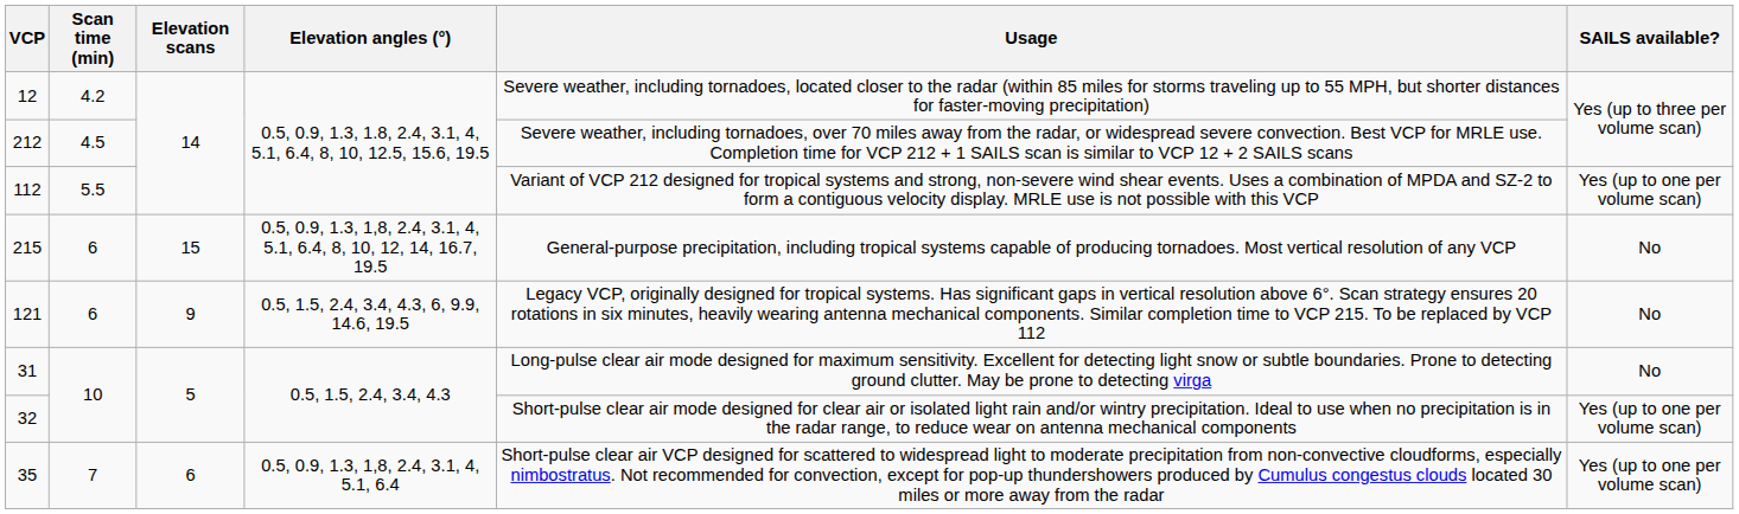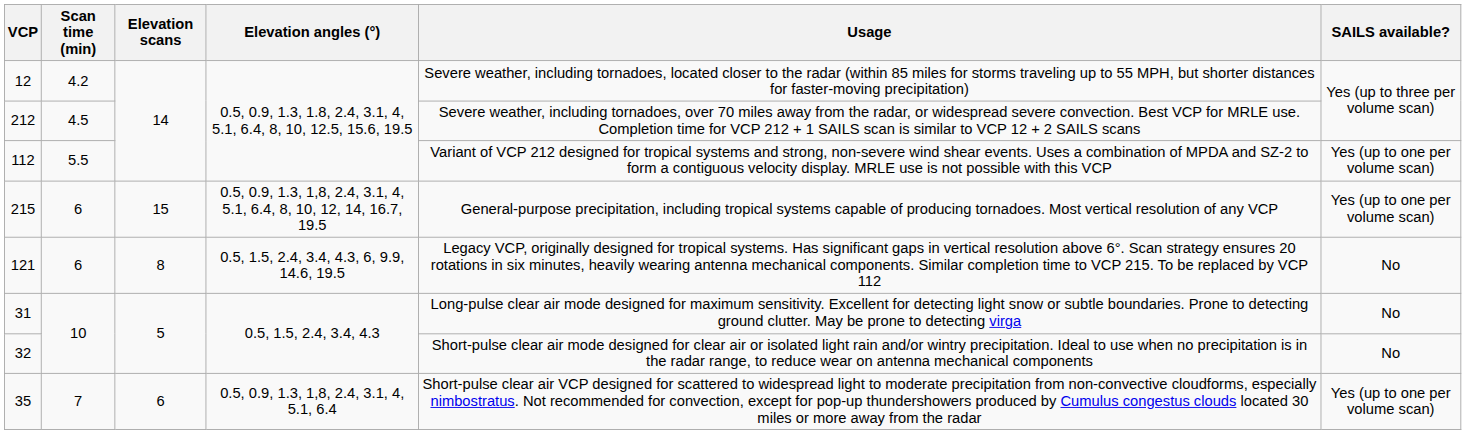 <table class="wikitable" style="text-align:center; width: 100%; font-size: normal;">
 <tr>
 <th>VCP</th>
 <th>Scan time (min)</th>
 <th>Elevation scans</th>
 <th>Elevation angles (°)</th>
 <th>Usage</th>
 <th>SAILS available?</th>
 </tr>
 <tr>
 <td>12</td>
 <td>4.2</td>
 <td rowspan="3">14</td>
 <td rowspan="3">0.5, 0.9, 1.3, 1.8, 2.4, 3.1, 4, 5.1, 6.4, 8, 10, 12.5, 15.6, 19.5</td>
 <td>Severe weather, including tornadoes, located closer to the radar (within 85 miles for storms traveling up to 55 MPH, but shorter distances for faster-moving precipitation)</td>
 <td rowspan="2">Yes (up to three per volume scan)</td>
 </tr>
 <tr>
 <td>212</td>
 <td>4.5</td>
 <td>Severe weather, including tornadoes, over 70 miles away from the radar, or widespread severe convection. Best VCP for MRLE use. Completion time for VCP 212 + 1 SAILS scan is similar to VCP 12 + 2 SAILS scans</td>
 </tr>
 <tr>
 <td>112</td>
 <td>5.5</td>
 <td>Variant of VCP 212 designed for tropical systems and strong, non-severe wind shear events. Uses a combination of MPDA and SZ-2 to form a contiguous velocity display. MRLE use is not possible with this VCP</td>
 <td>Yes (up to one per volume scan)</td>
 </tr>
 <tr>
 <td>215</td>
 <td>6</td>
 <td>15</td>
 <td>0.5, 0.9, 1.3, 1,8, 2.4, 3.1, 4, 5.1, 6.4, 8, 10, 12, 14, 16.7, 19.5</td>
 <td>General-purpose precipitation, including tropical systems capable of producing tornadoes. Most vertical resolution of any VCP</td>
-<td>No</td>
+<td>Yes (up to one per volume scan)</td>
 </tr>
 <tr>
 <td>121</td>
 <td>6</td>
-<td>9</td>
+<td>8</td>
 <td>0.5, 1.5, 2.4, 3.4, 4.3, 6, 9.9, 14.6, 19.5</td>
 <td>Legacy VCP, originally designed for tropical systems. Has significant gaps in vertical resolution above 6°. Scan strategy ensures 20 rotations in six minutes, heavily wearing antenna mechanical components. Similar completion time to VCP 215. To be replaced by VCP 112</td>
 <td>No</td>
 </tr>
 <tr>
 <td>31</td>
 <td rowspan="2">10</td>
 <td rowspan="2">5</td>
 <td rowspan="2">0.5, 1.5, 2.4, 3.4, 4.3</td>
 <td>Long-pulse clear air mode designed for maximum sensitivity. Excellent for detecting light snow or subtle boundaries. Prone to detecting ground clutter. May be prone to detecting <a href='#'>virga</a></td>
 <td>No</td>
 </tr>
 <tr>
 <td>32</td>
 <td>Short-pulse clear air mode designed for clear air or isolated light rain and/or wintry precipitation. Ideal to use when no precipitation is in the radar range, to reduce wear on antenna mechanical components</td>
-<td>Yes (up to one per volume scan)</td>
+<td>No</td>
 </tr>
 <tr>
 <td>35</td>
 <td>7</td>
 <td>6</td>
 <td>0.5, 0.9, 1.3, 1,8, 2.4, 3.1, 4, 5.1, 6.4</td>
 <td>Short-pulse clear air VCP designed for scattered to widespread light to moderate precipitation from non-convective cloudforms, especially <a href='#'>nimbostratus</a>. Not recommended for convection, except for pop-up thundershowers produced by <a href='#'>Cumulus congestus clouds</a> located 30 miles or more away from the radar</td>
 <td>Yes (up to one per volume scan)</td>
 </tr>
 </table>
